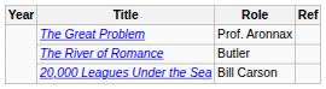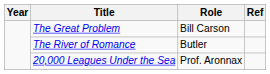 <table class="wikitable sortable">
 <tr>
 <th>Year</th>
 <th>Title</th>
 <th>Role</th>
 <th>Ref</th>
 </tr>
 <tr>
 <td rowspan="3"></td>
 <td><em><a href='#'>The Great Problem</a></em></td>
-<td>Prof. Aronnax</td>
+<td>Bill Carson</td>
 <td></td>
 </tr>
 <tr>
 <td><em><a href='#'>The River of Romance</a></em></td>
 <td>Butler</td>
 <td></td>
 </tr>
 <tr>
 <td><em><a href='#'>20,000 Leagues Under the Sea</a></em></td>
-<td>Bill Carson</td>
+<td>Prof. Aronnax</td>
 <td></td>
 </tr>
 </table>
